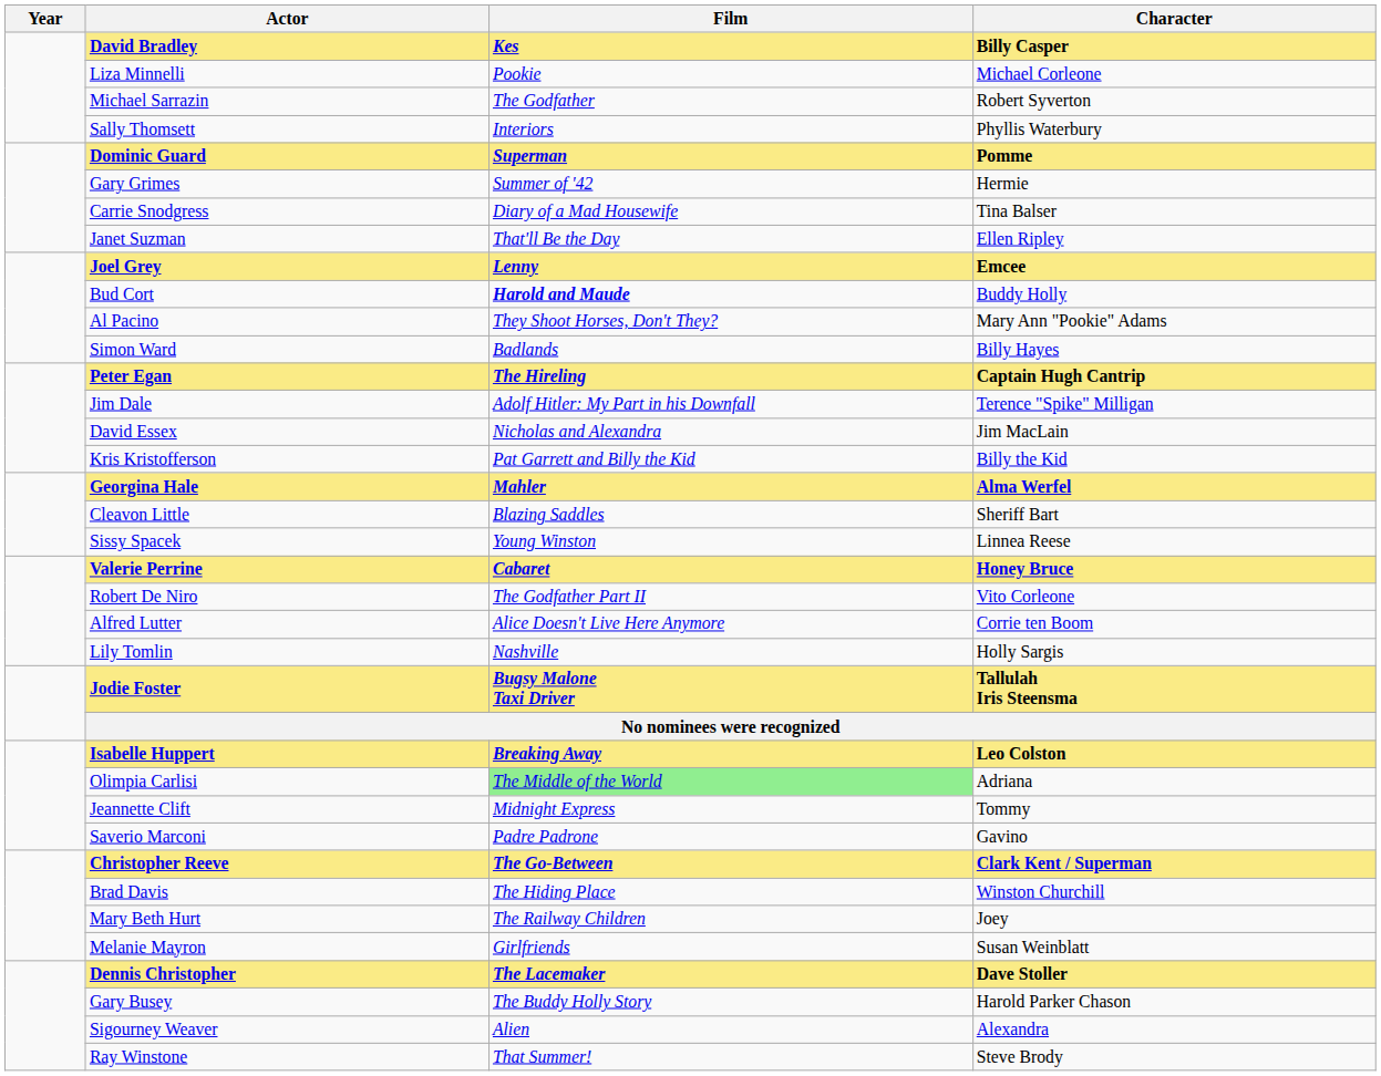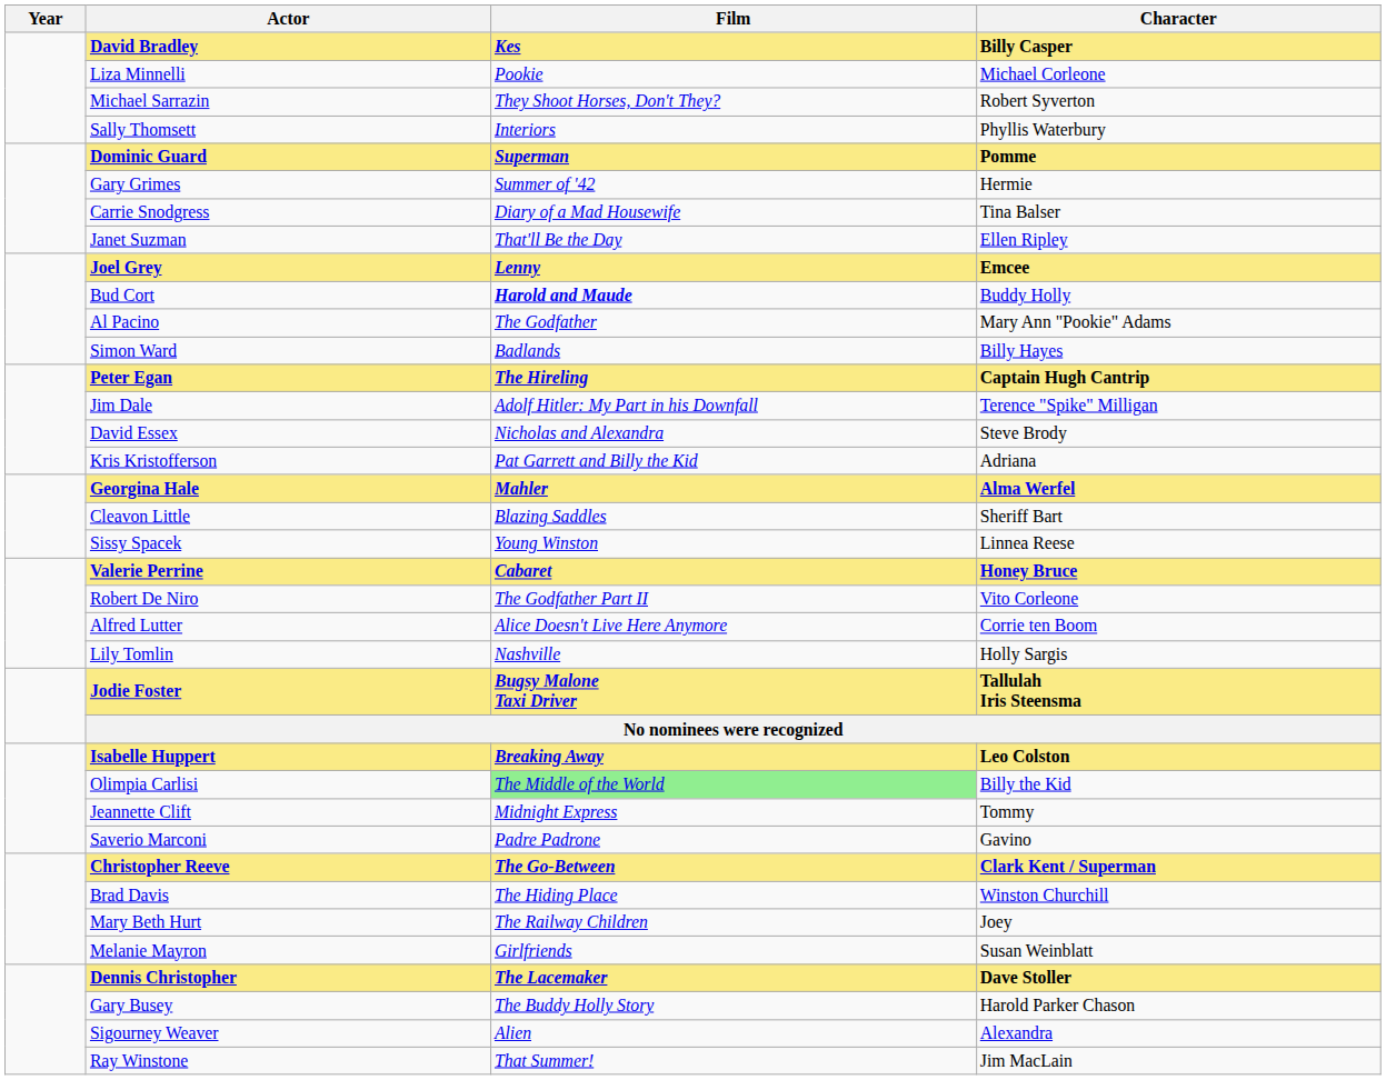 <table class="wikitable" style="width:100%;" cellpadding="5">
 <tr>
 <th style="width:5%;">Year</th>
 <th style="width:25%;">Actor</th>
 <th style="width:30%;">Film</th>
 <th style="width:25%;">Character</th>
 </tr>
 <tr>
 <td rowspan="4"></td>
 <td style="background:#FAEB86"><strong><a href='#'>David Bradley</a></strong></td>
 <td style="background:#FAEB86"><strong><em><a href='#'>Kes</a></em></strong></td>
 <td style="background:#FAEB86"><strong>Billy Casper</strong></td>
 </tr>
 <tr>
 <td><a href='#'>Liza Minnelli</a></td>
 <td><em><a href='#'>Pookie</a></em></td>
 <td><a href='#'>Michael Corleone</a></td>
 </tr>
 <tr>
 <td><a href='#'>Michael Sarrazin</a></td>
-<td><em><a href='#'>The Godfather</a></em></td>
+<td><em><a href='#'>They Shoot Horses, Don't They?</a></em></td>
 <td>Robert Syverton</td>
 </tr>
 <tr>
 <td><a href='#'>Sally Thomsett</a></td>
 <td><em><a href='#'>Interiors</a></em></td>
 <td>Phyllis Waterbury</td>
 </tr>
 <tr>
 <td rowspan="4"></td>
 <td style="background:#FAEB86"><strong><a href='#'>Dominic Guard</a></strong></td>
 <td style="background:#FAEB86"><strong><em><a href='#'>Superman</a></em></strong></td>
 <td style="background:#FAEB86"><strong>Pomme</strong></td>
 </tr>
 <tr>
 <td><a href='#'>Gary Grimes</a></td>
 <td><em><a href='#'>Summer of '42</a></em></td>
 <td>Hermie</td>
 </tr>
 <tr>
 <td><a href='#'>Carrie Snodgress</a></td>
 <td><em><a href='#'>Diary of a Mad Housewife</a></em></td>
 <td>Tina Balser</td>
 </tr>
 <tr>
 <td><a href='#'>Janet Suzman</a></td>
 <td><em><a href='#'>That'll Be the Day</a></em></td>
 <td><a href='#'>Ellen Ripley</a></td>
 </tr>
 <tr>
 <td rowspan="4"></td>
 <td style="background:#FAEB86"><strong><a href='#'>Joel Grey</a></strong></td>
 <td style="background:#FAEB86"><strong><em><a href='#'>Lenny</a></em></strong></td>
 <td style="background:#FAEB86"><strong>Emcee</strong></td>
 </tr>
 <tr>
 <td><a href='#'>Bud Cort</a></td>
 <td><strong><em><a href='#'>Harold and Maude</a></em></strong></td>
 <td><a href='#'>Buddy Holly</a></td>
 </tr>
 <tr>
 <td><a href='#'>Al Pacino</a></td>
-<td><em><a href='#'>They Shoot Horses, Don't They?</a></em></td>
+<td><em><a href='#'>The Godfather</a></em></td>
 <td>Mary Ann "Pookie" Adams</td>
 </tr>
 <tr>
 <td><a href='#'>Simon Ward</a></td>
 <td><em><a href='#'>Badlands</a></em></td>
 <td><a href='#'>Billy Hayes</a></td>
 </tr>
 <tr>
 <td rowspan="4"></td>
 <td style="background:#FAEB86"><strong><a href='#'>Peter Egan</a></strong></td>
 <td style="background:#FAEB86"><strong><em><a href='#'>The Hireling</a></em></strong></td>
 <td style="background:#FAEB86"><strong>Captain Hugh Cantrip</strong></td>
 </tr>
 <tr>
 <td><a href='#'>Jim Dale</a></td>
 <td><em><a href='#'>Adolf Hitler: My Part in his Downfall</a></em></td>
 <td><a href='#'>Terence "Spike" Milligan</a></td>
 </tr>
 <tr>
 <td><a href='#'>David Essex</a></td>
 <td><em><a href='#'>Nicholas and Alexandra</a></em></td>
-<td>Jim MacLain</td>
+<td>Steve Brody</td>
 </tr>
 <tr>
 <td><a href='#'>Kris Kristofferson</a></td>
 <td><em><a href='#'>Pat Garrett and Billy the Kid</a></em></td>
-<td><a href='#'>Billy the Kid</a></td>
+<td>Adriana</td>
 </tr>
 <tr>
 <td rowspan="3"></td>
 <td style="background:#FAEB86"><strong><a href='#'>Georgina Hale</a></strong></td>
 <td style="background:#FAEB86"><strong><em><a href='#'>Mahler</a></em></strong></td>
 <td style="background:#FAEB86"><strong><a href='#'>Alma Werfel</a></strong></td>
 </tr>
 <tr>
 <td><a href='#'>Cleavon Little</a></td>
 <td><em><a href='#'>Blazing Saddles</a></em></td>
 <td>Sheriff Bart</td>
 </tr>
 <tr>
 <td><a href='#'>Sissy Spacek</a></td>
 <td><em><a href='#'>Young Winston</a></em></td>
 <td>Linnea Reese</td>
 </tr>
 <tr>
 <td rowspan="4"></td>
 <td style="background:#FAEB86"><strong><a href='#'>Valerie Perrine</a></strong></td>
 <td style="background:#FAEB86"><strong><em><a href='#'>Cabaret</a></em></strong></td>
 <td style="background:#FAEB86"><strong><a href='#'>Honey Bruce</a></strong></td>
 </tr>
 <tr>
 <td><a href='#'>Robert De Niro</a></td>
 <td><em><a href='#'>The Godfather Part II</a></em></td>
 <td><a href='#'>Vito Corleone</a></td>
 </tr>
 <tr>
 <td><a href='#'>Alfred Lutter</a></td>
 <td><em><a href='#'>Alice Doesn't Live Here Anymore</a></em></td>
 <td><a href='#'>Corrie ten Boom</a></td>
 </tr>
 <tr>
 <td><a href='#'>Lily Tomlin</a></td>
 <td><em><a href='#'>Nashville</a></em></td>
 <td>Holly Sargis</td>
 </tr>
 <tr>
 <td rowspan="2"></td>
 <td style="background:#FAEB86"><strong><a href='#'>Jodie Foster</a> </strong></td>
 <td style="background:#FAEB86"><strong><em><a href='#'>Bugsy Malone</a></em></strong> <br> <strong><em><a href='#'>Taxi Driver</a></em></strong></td>
 <td style="background:#FAEB86"><strong>Tallulah</strong> <br> <strong>Iris Steensma</strong></td>
 </tr>
 <tr>
 <th colspan="3">No nominees were recognized</th>
 </tr>
 <tr>
 <td rowspan="4"></td>
 <td style="background:#FAEB86"><strong><a href='#'>Isabelle Huppert</a></strong></td>
 <td style="background:#FAEB86"><strong><em><a href='#'>Breaking Away</a></em></strong></td>
 <td style="background:#FAEB86"><strong>Leo Colston</strong></td>
 </tr>
 <tr>
 <td><a href='#'>Olimpia Carlisi</a></td>
 <td style="background: lightgreen;"><em><a href='#'>The Middle of the World</a></em></td>
-<td>Adriana</td>
+<td><a href='#'>Billy the Kid</a></td>
 </tr>
 <tr>
 <td><a href='#'>Jeannette Clift</a></td>
 <td><em><a href='#'>Midnight Express</a></em></td>
 <td>Tommy</td>
 </tr>
 <tr>
 <td><a href='#'>Saverio Marconi</a></td>
 <td><em><a href='#'>Padre Padrone</a></em></td>
 <td>Gavino</td>
 </tr>
 <tr>
 <td rowspan="4"></td>
 <td style="background:#FAEB86"><strong><a href='#'>Christopher Reeve</a></strong></td>
 <td style="background:#FAEB86"><strong><em><a href='#'>The Go-Between</a></em></strong></td>
 <td style="background:#FAEB86"><strong><a href='#'>Clark Kent / Superman</a></strong></td>
 </tr>
 <tr>
 <td><a href='#'>Brad Davis</a></td>
 <td><em><a href='#'>The Hiding Place</a></em></td>
 <td><a href='#'>Winston Churchill</a></td>
 </tr>
 <tr>
 <td><a href='#'>Mary Beth Hurt</a></td>
 <td><em><a href='#'>The Railway Children</a></em></td>
 <td>Joey</td>
 </tr>
 <tr>
 <td><a href='#'>Melanie Mayron</a></td>
 <td><em><a href='#'>Girlfriends</a></em></td>
 <td>Susan Weinblatt</td>
 </tr>
 <tr>
 <td rowspan="4"></td>
 <td style="background:#FAEB86"><strong><a href='#'>Dennis Christopher</a></strong></td>
 <td style="background:#FAEB86"><strong><em><a href='#'>The Lacemaker</a></em></strong></td>
 <td style="background:#FAEB86"><strong>Dave Stoller</strong></td>
 </tr>
 <tr>
 <td><a href='#'>Gary Busey</a></td>
 <td><em><a href='#'>The Buddy Holly Story</a></em></td>
 <td>Harold Parker Chason</td>
 </tr>
 <tr>
 <td><a href='#'>Sigourney Weaver</a></td>
 <td><em><a href='#'>Alien</a></em></td>
 <td><a href='#'>Alexandra</a></td>
 </tr>
 <tr>
 <td><a href='#'>Ray Winstone</a></td>
 <td><em><a href='#'>That Summer!</a></em></td>
-<td>Steve Brody</td>
+<td>Jim MacLain</td>
 </tr>
 </table>
